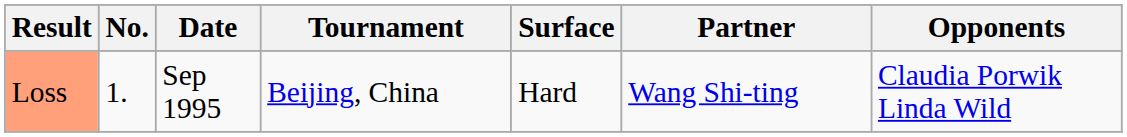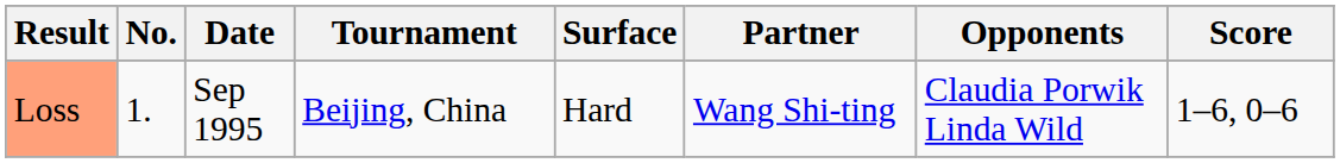 <table class="sortable wikitable">
 <tr>
 <th>Result</th>
 <th style="width:20px">No.</th>
 <th style="width:50px">Date</th>
 <th style="width:130px">Tournament</th>
 <th style="width:50px">Surface</th>
 <th style="width:130px">Partner</th>
 <th style="width:130px">Opponents</th>
+<th style="width:90px" class="unsortable">Score</th>
 </tr>
 <tr>
 <td style="background:#ffa07a;">Loss</td>
 <td>1.</td>
 <td>Sep 1995</td>
 <td><a href='#'>Beijing</a>, China</td>
 <td>Hard</td>
 <td> <a href='#'>Wang Shi-ting</a></td>
 <td> <a href='#'>Claudia Porwik</a><br>  <a href='#'>Linda Wild</a></td>
+<td>1–6, 0–6</td>
 </tr>
 </table>
